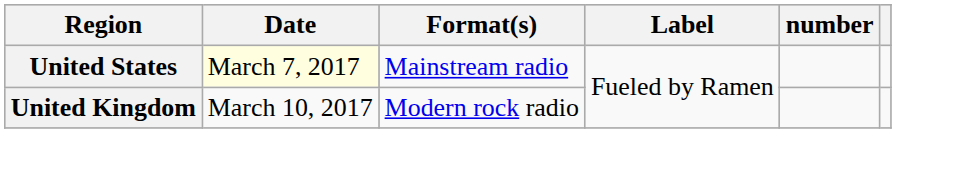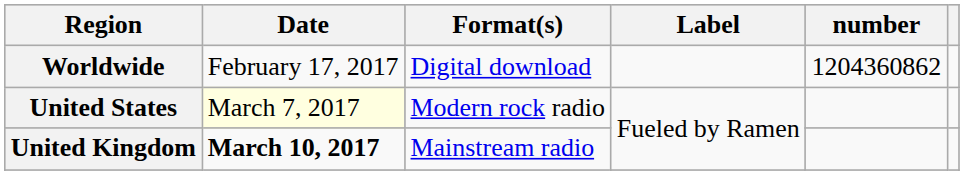 <table class="wikitable plainrowheaders">
 <tr>
 <th scope="col">Region</th>
 <th scope="col">Date</th>
 <th scope="col">Format(s)</th>
 <th scope="col">Label</th>
 <th scope="col"> number</th>
 <th scope="col"></th>
 </tr>
 <tr>
+<th scope="row">Worldwide</th>
+<td>February 17, 2017</td>
+<td><a href='#'>Digital download</a></td>
+<td></td>
+<td>1204360862</td>
+<td></td>
+</tr>
+<tr>
 <th scope="row">United States</th>
 <td style="background: lightyellow;">March 7, 2017</td>
-<td><a href='#'>Mainstream radio</a></td>
+<td><a href='#'>Modern rock</a> radio</td>
 <td rowspan="2">Fueled by Ramen</td>
 <td></td>
 <td></td>
 </tr>
 <tr>
 <th scope="row">United Kingdom</th>
-<td>March 10, 2017</td>
-<td><a href='#'>Modern rock</a> radio</td>
+<td><strong>March 10, 2017</strong></td>
+<td><a href='#'>Mainstream radio</a></td>
 <td></td>
 <td></td>
 </tr>
 </table>
